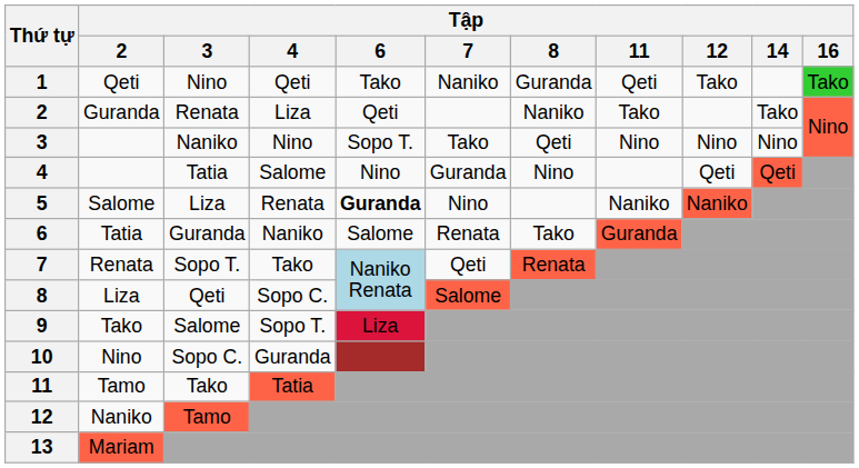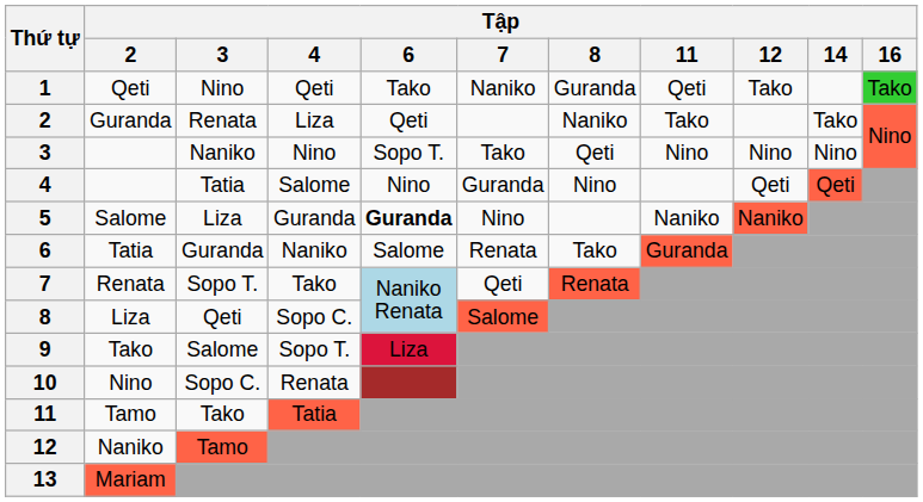 <table class="wikitable" style="text-align:center; font-size:92%">
 <tr>
 <th rowspan=2>Thứ tự</th>
 <th colspan=11>Tập</th>
 </tr>
 <tr>
 <th>2</th>
 <th>3</th>
 <th>4</th>
 <th>6</th>
 <th>7</th>
 <th>8</th>
 <th>11</th>
 <th>12</th>
 <th>14</th>
 <th>16</th>
 </tr>
 <tr>
 <th>1</th>
 <td>Qeti</td>
 <td>Nino</td>
 <td>Qeti</td>
 <td>Tako</td>
 <td>Naniko</td>
 <td>Guranda</td>
 <td>Qeti</td>
 <td>Tako</td>
 <td></td>
 <td bgcolor="limegreen">Tako</td>
 </tr>
 <tr>
 <th>2</th>
 <td>Guranda</td>
 <td>Renata</td>
 <td>Liza</td>
 <td>Qeti</td>
 <td></td>
 <td>Naniko</td>
 <td>Tako</td>
 <td></td>
 <td>Tako</td>
 <td rowspan=2 bgcolor="tomato">Nino<br></td>
 </tr>
 <tr>
 <th>3</th>
 <td></td>
 <td>Naniko</td>
 <td>Nino</td>
 <td>Sopo T.</td>
 <td>Tako</td>
 <td>Qeti</td>
 <td>Nino</td>
 <td>Nino</td>
 <td>Nino</td>
 </tr>
 <tr>
 <th>4</th>
 <td></td>
 <td>Tatia</td>
 <td>Salome</td>
 <td>Nino</td>
 <td>Guranda</td>
 <td>Nino</td>
 <td></td>
 <td>Qeti</td>
 <td bgcolor="tomato">Qeti</td>
 <td colspan="2" bgcolor="darkgray"></td>
 </tr>
 <tr>
 <th>5</th>
 <td>Salome</td>
 <td>Liza</td>
-<td>Renata</td>
+<td>Guranda</td>
 <td><strong>Guranda</strong></td>
 <td>Nino</td>
 <td></td>
 <td>Naniko</td>
 <td bgcolor="tomato">Naniko</td>
 <td bgcolor="darkgray" colspan=3></td>
 </tr>
 <tr>
 <th>6</th>
 <td>Tatia</td>
 <td>Guranda</td>
 <td>Naniko</td>
 <td>Salome</td>
 <td>Renata</td>
 <td>Tako</td>
 <td bgcolor="tomato">Guranda</td>
 <td bgcolor="darkgray" colspan=4></td>
 </tr>
 <tr>
 <th>7</th>
 <td>Renata</td>
 <td>Sopo T.</td>
 <td>Tako</td>
 <td rowspan=2 style="background:lightblue">Naniko<br>Renata</td>
 <td>Qeti</td>
 <td bgcolor="tomato">Renata</td>
 <td bgcolor="darkgray" colspan=5></td>
 </tr>
 <tr>
 <th>8</th>
 <td>Liza</td>
 <td>Qeti</td>
 <td>Sopo C.</td>
 <td bgcolor="tomato">Salome</td>
 <td bgcolor="darkgray" colspan=6></td>
 </tr>
 <tr>
 <th>9</th>
 <td>Tako</td>
 <td>Salome</td>
 <td>Sopo T.</td>
 <td style="background:crimson"><span>Liza</span></td>
 <td bgcolor="darkgray" colspan=7></td>
 </tr>
 <tr>
 <th>10</th>
 <td>Nino</td>
 <td>Sopo C.</td>
-<td>Guranda</td>
+<td>Renata</td>
 <td style="background:brown"><span></span></td>
 <td bgcolor="darkgray" colspan=8></td>
 </tr>
 <tr>
 <th>11</th>
 <td>Tamo</td>
 <td>Tako</td>
 <td bgcolor="tomato">Tatia</td>
 <td bgcolor="darkgray" colspan=9></td>
 </tr>
 <tr>
 <th>12</th>
 <td>Naniko</td>
 <td bgcolor="tomato">Tamo</td>
 <td bgcolor="darkgray" colspan=9></td>
 </tr>
 <tr>
 <th>13</th>
 <td bgcolor="tomato">Mariam</td>
 <td colspan="10" bgcolor="darkgray"></td>
 </tr>
 </table>
